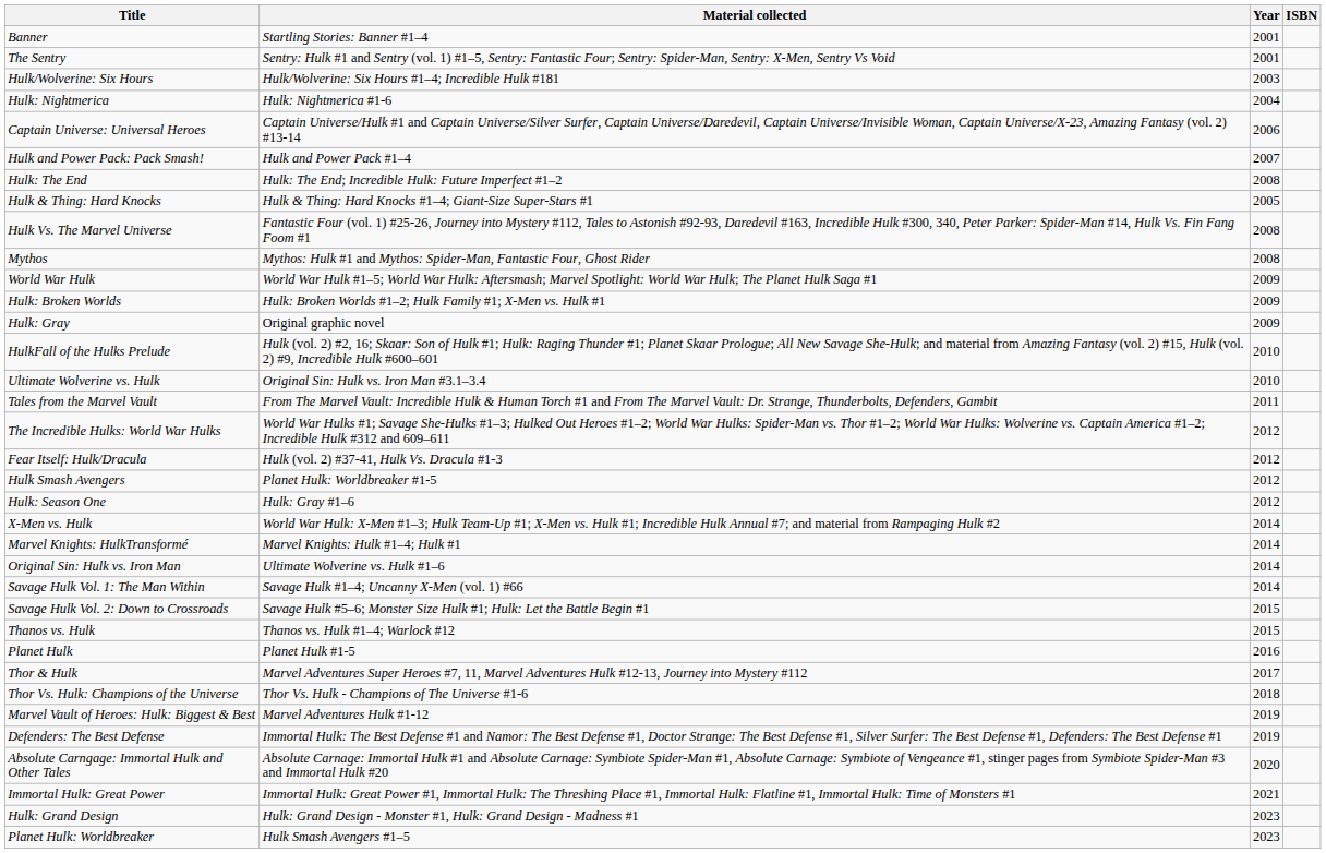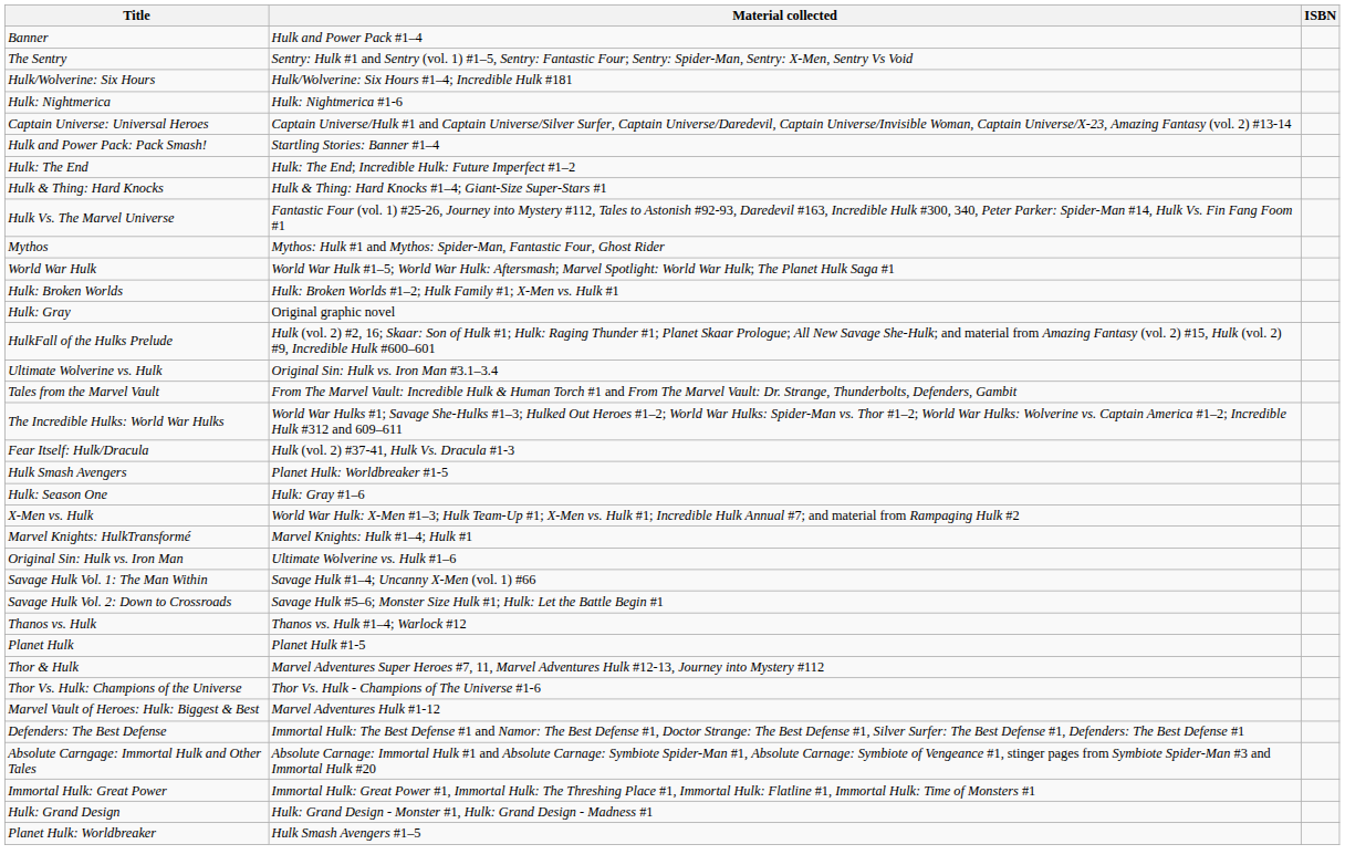 <table class="wikitable sortable">
 <tr>
 <th>Title</th>
 <th>Material collected</th>
-<th>Year</th>
 <th>ISBN</th>
 </tr>
 <tr>
 <td><em>Banner</em></td>
-<td><em>Startling Stories: Banner</em> #1–4</td>
-<td>2001</td>
+<td><em>Hulk and Power Pack</em> #1–4</td>
 <td></td>
 </tr>
 <tr>
 <td><em>The Sentry</em></td>
 <td><em>Sentry: Hulk</em> #1 and <em>Sentry</em> (vol. 1) #1–5, <em>Sentry: Fantastic Four</em>; <em>Sentry: Spider-Man</em>, <em>Sentry: X-Men,</em> <em>Sentry Vs Void</em></td>
-<td>2001</td>
 <td></td>
 </tr>
 <tr>
 <td><em>Hulk/Wolverine: Six Hours</em></td>
 <td><em>Hulk/Wolverine: Six Hours</em> #1–4; <em>Incredible Hulk</em> #181</td>
-<td>2003</td>
 <td></td>
 </tr>
 <tr>
 <td><em>Hulk: Nightmerica</em></td>
 <td><em>Hulk: Nightmerica</em> #1-6</td>
-<td>2004</td>
 <td></td>
 </tr>
 <tr>
 <td><em>Captain Universe: Universal Heroes</em></td>
 <td><em>Captain Universe/Hulk</em> #1 and <em>Captain Universe/Silver Surfer</em>, <em>Captain Universe/Daredevil,</em> <em>Captain Universe/Invisible Woman</em>, <em>Captain Universe/X-23,</em> <em>Amazing Fantasy</em> (vol. 2) #13-14</td>
-<td>2006</td>
 <td></td>
 </tr>
 <tr>
 <td><em>Hulk and Power Pack: Pack Smash!</em></td>
-<td><em>Hulk and Power Pack</em> #1–4</td>
-<td>2007</td>
+<td><em>Startling Stories: Banner</em> #1–4</td>
 <td></td>
 </tr>
 <tr>
 <td><em>Hulk: The End</em></td>
 <td><em>Hulk: The End</em>; <em>Incredible Hulk: Future Imperfect</em> #1–2</td>
-<td>2008</td>
 <td></td>
 </tr>
 <tr>
 <td><em>Hulk & Thing: Hard Knocks</em></td>
 <td><em>Hulk & Thing: Hard Knocks</em> #1–4; <em>Giant-Size Super-Stars</em> #1</td>
-<td>2005</td>
 <td></td>
 </tr>
 <tr>
 <td><em>Hulk Vs. The Marvel Universe</em></td>
 <td><em>Fantastic Four</em> (vol. 1) #25-26, <em>Journey into Mystery</em> #112, <em>Tales to Astonish</em> #92-93, <em>Daredevil</em> #163, <em>Incredible Hulk</em> #300, 340, <em>Peter Parker: Spider-Man</em> #14, <em>Hulk Vs. Fin Fang Foom</em> #1</td>
-<td>2008</td>
 <td></td>
 </tr>
 <tr>
 <td><em>Mythos</em></td>
 <td><em>Mythos: Hulk</em> #1 and <em>Mythos: Spider-Man</em>, <em>Fantastic Four</em>, <em>Ghost Rider</em></td>
-<td>2008</td>
 <td></td>
 </tr>
 <tr>
 <td><em>World War Hulk</em></td>
 <td><em>World War Hulk</em> #1–5; <em>World War Hulk: Aftersmash</em>; <em>Marvel Spotlight: World War Hulk</em>; <em>The Planet Hulk Saga</em> #1</td>
-<td>2009</td>
 <td></td>
 </tr>
 <tr>
 <td><em>Hulk: Broken Worlds</em></td>
 <td><em>Hulk: Broken Worlds</em> #1–2; <em>Hulk Family</em> #1; <em>X-Men vs. Hulk</em> #1</td>
-<td>2009</td>
 <td></td>
 </tr>
 <tr>
 <td><em>Hulk: Gray</em></td>
 <td>Original graphic novel</td>
-<td>2009</td>
 <td></td>
 </tr>
 <tr>
 <td><em>HulkFall of the Hulks Prelude</em></td>
 <td><em>Hulk</em> (vol. 2) #2, 16; <em>Skaar: Son of Hulk</em> #1; <em>Hulk: Raging Thunder</em> #1; <em>Planet Skaar Prologue</em>; <em>All New Savage She-Hulk</em>; and material from <em>Amazing Fantasy</em> (vol. 2) #15, <em>Hulk</em> (vol. 2) #9, <em>Incredible Hulk</em> #600–601</td>
-<td>2010</td>
 <td></td>
 </tr>
 <tr>
 <td><em>Ultimate Wolverine vs. Hulk</em></td>
 <td><em>Original Sin: Hulk vs. Iron Man</em> #3.1–3.4</td>
-<td>2010</td>
 <td></td>
 </tr>
 <tr>
 <td><em>Tales from the Marvel Vault</em></td>
 <td><em>From The Marvel Vault: Incredible Hulk & Human Torch</em> #1 and <em>From The Marvel Vault: Dr. Strange</em>, <em>Thunderbolts</em>, <em>Defenders</em>, <em>Gambit</em></td>
-<td>2011</td>
 <td></td>
 </tr>
 <tr>
 <td><em>The Incredible Hulks: World War Hulks</em></td>
 <td><em>World War Hulks</em> #1; <em>Savage She-Hulks</em> #1–3; <em>Hulked Out Heroes</em> #1–2; <em>World War Hulks: Spider-Man vs. Thor</em> #1–2; <em>World War Hulks: Wolverine vs. Captain America</em> #1–2; <em>Incredible Hulk</em> #312 and 609–611</td>
-<td>2012</td>
 <td></td>
 </tr>
 <tr>
 <td><em>Fear Itself: Hulk/Dracula</em></td>
 <td><em>Hulk</em> (vol. 2) #37-41, <em>Hulk Vs. Dracula</em> #1-3</td>
-<td>2012</td>
 <td></td>
 </tr>
 <tr>
 <td><em>Hulk Smash Avengers</em></td>
 <td><em>Planet Hulk: Worldbreaker</em> #1-5</td>
-<td>2012</td>
 <td></td>
 </tr>
 <tr>
 <td><em>Hulk: Season One</em></td>
 <td><em>Hulk: Gray</em> #1–6</td>
-<td>2012</td>
 <td></td>
 </tr>
 <tr>
 <td><em>X-Men vs. Hulk</em></td>
 <td><em>World War Hulk: X-Men</em> #1–3; <em>Hulk Team-Up</em> #1; <em>X-Men vs. Hulk</em> #1; <em>Incredible Hulk Annual</em> #7; and material from <em>Rampaging Hulk</em> #2</td>
-<td>2014</td>
 <td></td>
 </tr>
 <tr>
 <td><em>Marvel Knights: HulkTransformé</em></td>
 <td><em>Marvel Knights: Hulk</em> #1–4; <em>Hulk</em> #1</td>
-<td>2014</td>
 <td></td>
 </tr>
 <tr>
 <td><em>Original Sin: Hulk vs. Iron Man</em></td>
 <td><em>Ultimate Wolverine vs. Hulk</em> #1–6</td>
-<td>2014</td>
 <td></td>
 </tr>
 <tr>
 <td><em>Savage Hulk Vol. 1: The Man Within</em></td>
 <td><em>Savage Hulk</em> #1–4; <em>Uncanny X-Men</em> (vol. 1) #66</td>
-<td>2014</td>
 <td></td>
 </tr>
 <tr>
 <td><em>Savage Hulk Vol. 2: Down to Crossroads</em></td>
 <td><em>Savage Hulk</em> #5–6; <em>Monster Size Hulk</em> #1; <em>Hulk: Let the Battle Begin</em> #1</td>
-<td>2015</td>
 <td></td>
 </tr>
 <tr>
 <td><em>Thanos vs. Hulk</em></td>
 <td><em>Thanos vs. Hulk</em> #1–4; <em>Warlock</em> #12</td>
-<td>2015</td>
 <td></td>
 </tr>
 <tr>
 <td><em>Planet Hulk</em></td>
 <td><em>Planet Hulk</em> #1-5</td>
-<td>2016</td>
 <td></td>
 </tr>
 <tr>
 <td><em>Thor & Hulk</em></td>
 <td><em>Marvel Adventures Super Heroes</em> #7, 11, <em>Marvel Adventures Hulk</em> #12-13, <em>Journey into Mystery</em> #112</td>
-<td>2017</td>
 <td></td>
 </tr>
 <tr>
 <td><em>Thor Vs. Hulk: Champions of the Universe</em></td>
 <td><em>Thor Vs. Hulk - Champions of The Universe</em> #1-6</td>
-<td>2018</td>
 <td></td>
 </tr>
 <tr>
 <td><em>Marvel Vault of Heroes: Hulk: Biggest & Best</em></td>
 <td><em>Marvel Adventures Hulk</em> #1-12</td>
-<td>2019</td>
 <td></td>
 </tr>
 <tr>
 <td><em>Defenders: The Best Defense</em></td>
 <td><em>Immortal Hulk: The Best Defense</em> #1 and <em>Namor: The Best Defense</em> #1, <em>Doctor Strange: The Best Defense</em> #1, <em>Silver Surfer: The Best Defense</em> #1, <em>Defenders: The Best Defense</em> #1</td>
-<td>2019</td>
 <td></td>
 </tr>
 <tr>
 <td><em>Absolute Carngage: Immortal Hulk and Other Tales</em></td>
 <td><em>Absolute Carnage: Immortal Hulk</em> #1 and <em>Absolute Carnage: Symbiote Spider-Man</em> #1, <em>Absolute Carnage: Symbiote of Vengeance</em> #1, stinger pages from <em>Symbiote Spider-Man</em> #3 and <em>Immortal Hulk</em> #20</td>
-<td>2020</td>
 <td></td>
 </tr>
 <tr>
 <td><em>Immortal Hulk: Great Power</em></td>
 <td><em>Immortal Hulk: Great Power</em> #1, <em>Immortal Hulk: The Threshing Place</em> #1, <em>Immortal Hulk: Flatline</em> #1, <em>Immortal Hulk: Time of Monsters</em> #1</td>
-<td>2021</td>
 <td></td>
 </tr>
 <tr>
 <td><em>Hulk: Grand Design</em></td>
 <td><em>Hulk: Grand Design - Monster</em> #1, <em>Hulk: Grand Design - Madness</em> #1</td>
-<td>2023</td>
 <td></td>
 </tr>
 <tr>
 <td><em>Planet Hulk: Worldbreaker</em></td>
 <td><em>Hulk Smash Avengers</em> #1–5</td>
-<td>2023</td>
 <td></td>
 </tr>
 </table>
